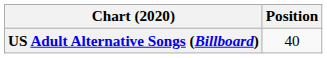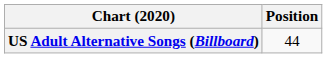 <table class="wikitable plainrowheaders" style="text-align:center">
 <tr>
 <th scope="col">Chart (2020)</th>
 <th scope="col">Position</th>
 </tr>
 <tr>
 <th scope="row">US <a href='#'>Adult Alternative Songs</a> (<em><a href='#'>Billboard</a></em>)</th>
-<td>40</td>
+<td>44</td>
 </tr>
 </table>
